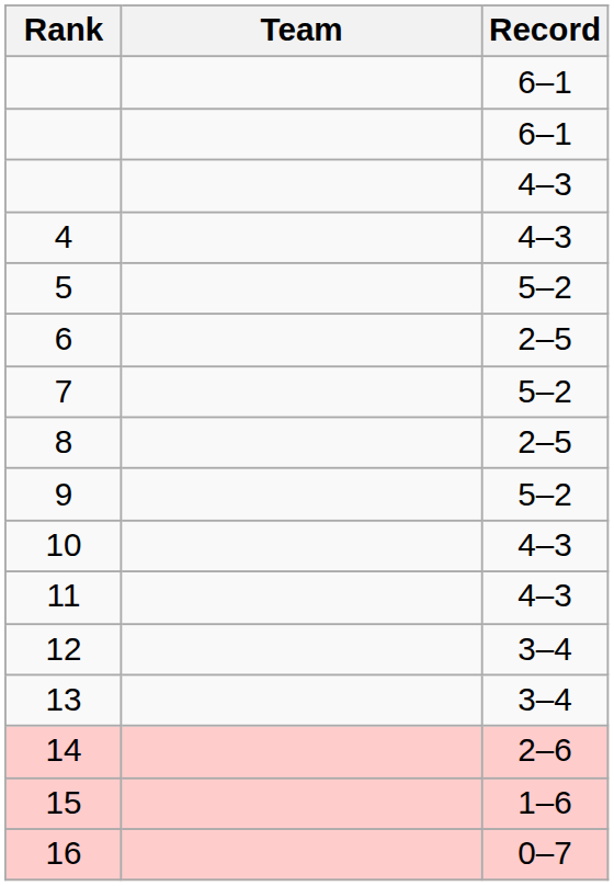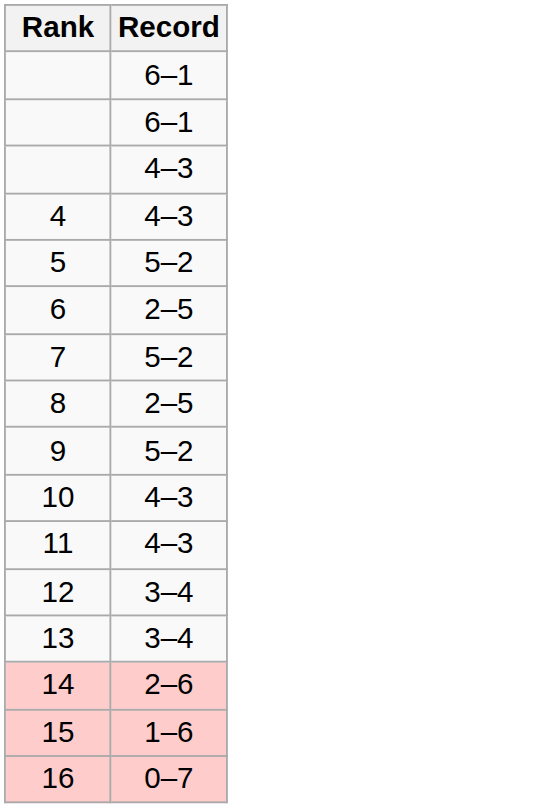 <table class=wikitable style="text-align:center;">
 <tr>
 <th width=50>Rank</th>
-<th width=170>Team</th>
 <th width=50>Record</th>
 </tr>
 <tr>
 <td></td>
-<td align=left></td>
 <td>6–1</td>
 </tr>
 <tr>
 <td></td>
-<td align=left></td>
 <td>6–1</td>
 </tr>
 <tr>
 <td></td>
-<td align=left></td>
 <td>4–3</td>
 </tr>
 <tr>
 <td>4</td>
-<td align=left></td>
 <td>4–3</td>
 </tr>
 <tr>
 <td>5</td>
-<td align=left></td>
 <td>5–2</td>
 </tr>
 <tr>
 <td>6</td>
-<td align=left></td>
 <td>2–5</td>
 </tr>
 <tr>
 <td>7</td>
-<td align=left></td>
 <td>5–2</td>
 </tr>
 <tr>
 <td>8</td>
-<td align=left></td>
 <td>2–5</td>
 </tr>
 <tr>
 <td>9</td>
-<td align=left></td>
 <td>5–2</td>
 </tr>
 <tr>
 <td>10</td>
-<td align=left></td>
 <td>4–3</td>
 </tr>
 <tr>
 <td>11</td>
-<td align=left></td>
 <td>4–3</td>
 </tr>
 <tr>
 <td>12</td>
-<td align=left></td>
 <td>3–4</td>
 </tr>
 <tr>
 <td>13</td>
-<td align=left></td>
 <td>3–4</td>
 </tr>
 <tr bgcolor=#ffcccc>
 <td>14</td>
-<td align=left></td>
 <td>2–6</td>
 </tr>
 <tr bgcolor=#ffcccc>
 <td>15</td>
-<td align=left></td>
 <td>1–6</td>
 </tr>
 <tr bgcolor=#ffcccc>
 <td>16</td>
-<td align=left></td>
 <td>0–7</td>
 </tr>
 </table>
